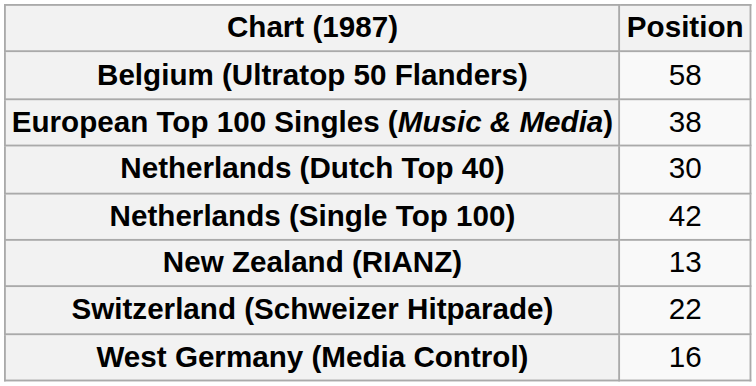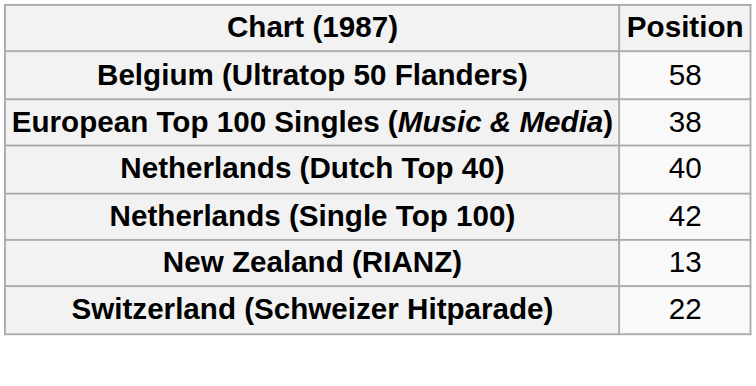 <table class="wikitable sortable plainrowheaders" style="text-align:center">
 <tr>
 <th scope="col">Chart (1987)</th>
 <th scope="col">Position</th>
 </tr>
 <tr>
 <th scope="row">Belgium (Ultratop 50 Flanders)</th>
 <td>58</td>
 </tr>
 <tr>
 <th scope="row">European Top 100 Singles (<em>Music & Media</em>)</th>
 <td>38</td>
 </tr>
 <tr>
 <th scope="row">Netherlands (Dutch Top 40)</th>
-<td>30</td>
+<td>40</td>
 </tr>
 <tr>
 <th scope="row">Netherlands (Single Top 100)</th>
 <td>42</td>
 </tr>
 <tr>
 <th scope="row">New Zealand (RIANZ)</th>
 <td>13</td>
 </tr>
 <tr>
 <th scope="row">Switzerland (Schweizer Hitparade)</th>
 <td>22</td>
 </tr>
-<tr>
-<th scope="row">West Germany (Media Control)</th>
-<td>16</td>
-</tr>
 </table>
